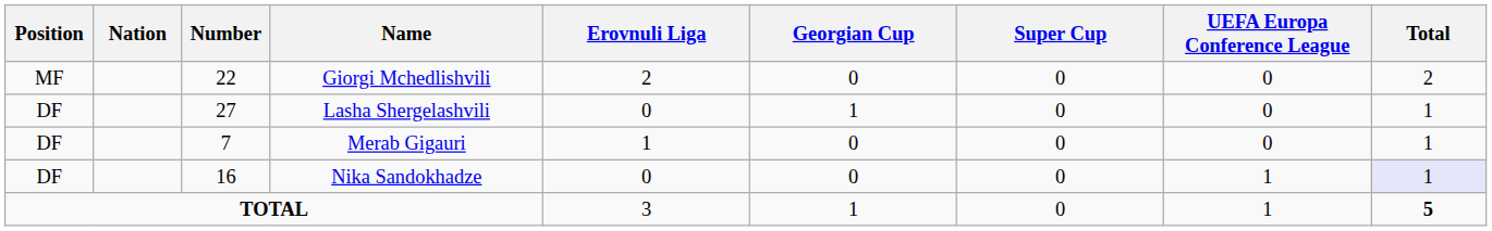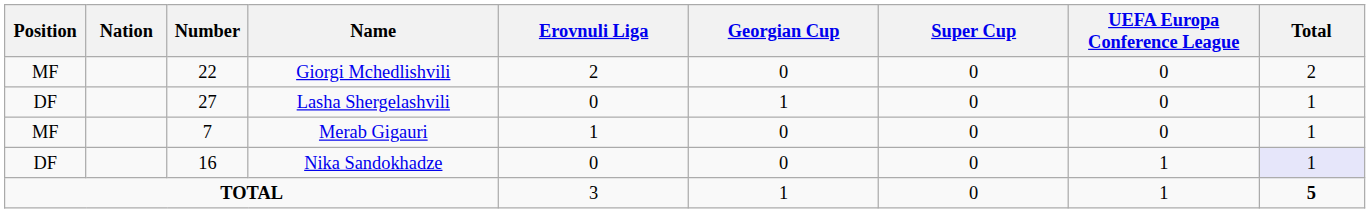 <table class="wikitable" style="font-size: 95%; text-align: center;">
 <tr>
 <th width=60>Position</th>
 <th width=60>Nation</th>
 <th width=60>Number</th>
 <th width=200>Name</th>
 <th width=150><a href='#'>Erovnuli Liga</a></th>
 <th width=150><a href='#'>Georgian Cup</a></th>
 <th width=150><a href='#'>Super Cup</a></th>
 <th width=150><a href='#'>UEFA Europa Conference League</a></th>
 <th width=80>Total</th>
 </tr>
 <tr>
 <td>MF</td>
 <td></td>
 <td>22</td>
 <td><a href='#'>Giorgi Mchedlishvili</a></td>
 <td>2</td>
 <td>0</td>
 <td>0</td>
 <td>0</td>
 <td>2</td>
 </tr>
 <tr>
 <td>DF</td>
 <td></td>
 <td>27</td>
 <td><a href='#'>Lasha Shergelashvili</a></td>
 <td>0</td>
 <td>1</td>
 <td>0</td>
 <td>0</td>
 <td>1</td>
 </tr>
 <tr>
-<td>DF</td>
+<td>MF</td>
 <td></td>
 <td>7</td>
 <td><a href='#'>Merab Gigauri</a></td>
 <td>1</td>
 <td>0</td>
 <td>0</td>
 <td>0</td>
 <td>1</td>
 </tr>
 <tr>
 <td>DF</td>
 <td></td>
 <td>16</td>
 <td><a href='#'>Nika Sandokhadze</a></td>
 <td>0</td>
 <td>0</td>
 <td>0</td>
 <td>1</td>
 <td style="background: lavender;">1</td>
 </tr>
 <tr>
 <td colspan="4"><strong>TOTAL</strong></td>
 <td>3</td>
 <td>1</td>
 <td>0</td>
 <td>1</td>
 <td><strong>5</strong></td>
 </tr>
 </table>
